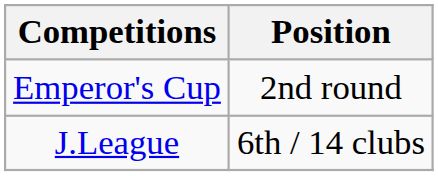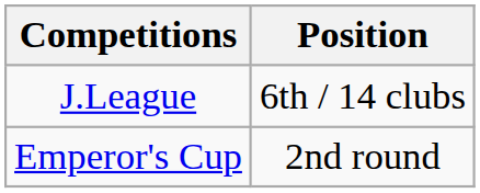 <table class="wikitable" style="text-align:center;">
 <tr>
 <th>Competitions</th>
 <th>Position</th>
 </tr>
 <tr>
+<td><a href='#'>J.League</a></td>
+<td>6th / 14 clubs</td>
+</tr>
+<tr>
 <td><a href='#'>Emperor's Cup</a></td>
 <td>2nd round</td>
 </tr>
-<tr>
-<td><a href='#'>J.League</a></td>
-<td>6th / 14 clubs</td>
-</tr>
 </table>
